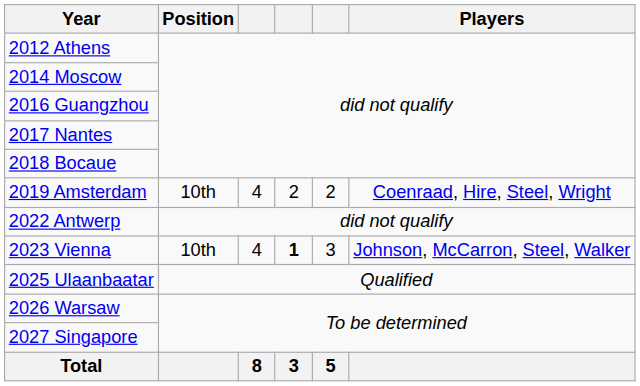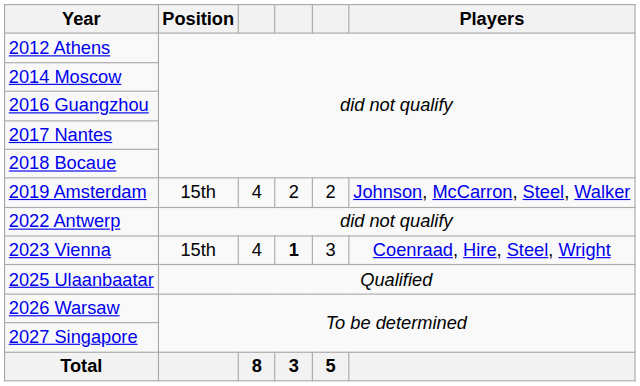 <table class="wikitable" style="text-align: center;">
 <tr>
 <th>Year</th>
 <th>Position</th>
 <th width=25px></th>
 <th width=25px></th>
 <th width=25px></th>
 <th>Players</th>
 </tr>
 <tr>
 <td style="text-align: left;"> <a href='#'>2012 Athens</a></td>
 <td colspan="5" rowspan="5"><em>did not qualify</em></td>
 </tr>
 <tr>
 <td style="text-align: left;"> <a href='#'>2014 Moscow</a></td>
 </tr>
 <tr>
 <td style="text-align: left;"> <a href='#'>2016 Guangzhou</a></td>
 </tr>
 <tr>
 <td style="text-align: left;"> <a href='#'>2017 Nantes</a></td>
 </tr>
 <tr>
 <td style="text-align: left;"> <a href='#'>2018 Bocaue</a></td>
 </tr>
 <tr>
 <td style="text-align: left;"> <a href='#'>2019 Amsterdam</a></td>
-<td>10th</td>
+<td>15th</td>
 <td>4</td>
 <td>2</td>
 <td>2</td>
-<td><a href='#'>Coenraad</a>, <a href='#'>Hire</a>, <a href='#'>Steel</a>, <a href='#'>Wright</a></td>
+<td><a href='#'>Johnson</a>, <a href='#'>McCarron</a>, <a href='#'>Steel</a>, <a href='#'>Walker</a></td>
 </tr>
 <tr>
 <td style="text-align: left;"> <a href='#'>2022 Antwerp</a></td>
 <td colspan="5"><em>did not qualify</em></td>
 </tr>
 <tr>
 <td style="text-align:left;"> <a href='#'>2023 Vienna</a></td>
-<td>10th</td>
+<td>15th</td>
 <td>4</td>
 <td><strong>1</strong></td>
 <td>3</td>
-<td><a href='#'>Johnson</a>, <a href='#'>McCarron</a>, <a href='#'>Steel</a>, <a href='#'>Walker</a></td>
+<td><a href='#'>Coenraad</a>, <a href='#'>Hire</a>, <a href='#'>Steel</a>, <a href='#'>Wright</a></td>
 </tr>
 <tr>
 <td style="text-align:left;"> <a href='#'>2025 Ulaanbaatar</a></td>
 <td colspan="5"><em>Qualified</em></td>
 </tr>
 <tr>
 <td style="text-align:left;"> <a href='#'>2026 Warsaw</a></td>
 <td colspan="5" rowspan="2"><em>To be determined</em></td>
 </tr>
 <tr>
 <td style="text-align:left;"> <a href='#'>2027 Singapore</a></td>
 </tr>
 <tr>
 <th>Total</th>
 <th></th>
 <th>8</th>
 <th>3</th>
 <th>5</th>
 <th></th>
 </tr>
 </table>
